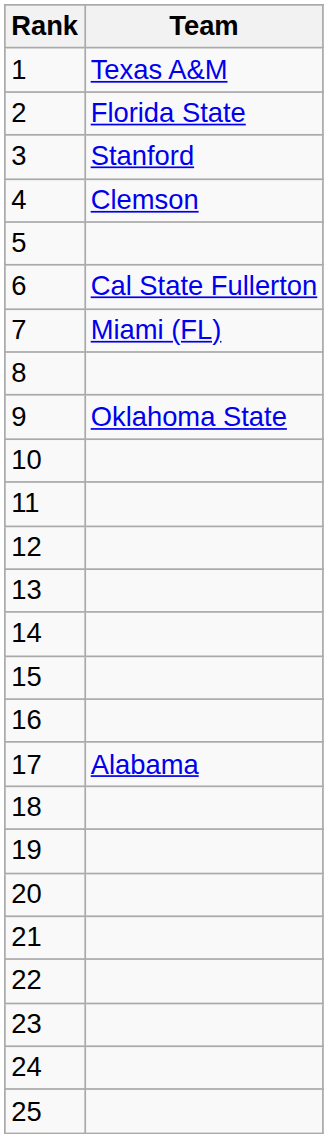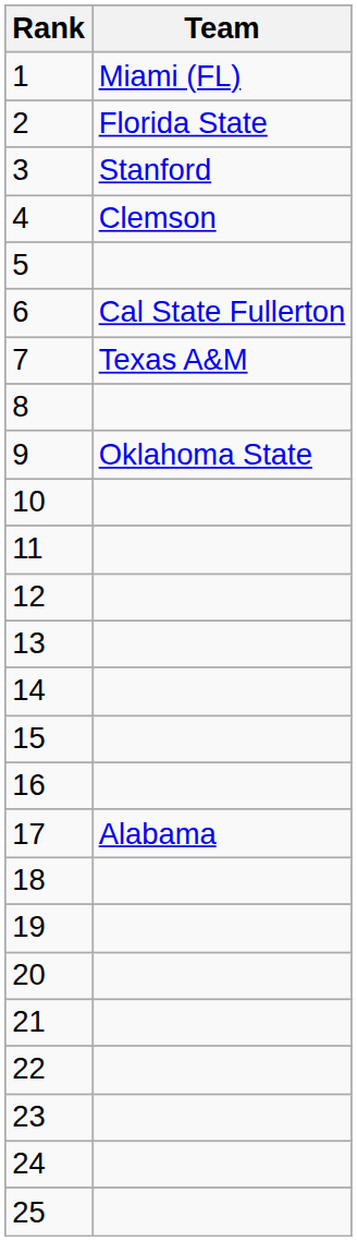 <table class=wikitable>
 <tr>
 <th>Rank</th>
 <th>Team</th>
 </tr>
 <tr>
 <td>1</td>
-<td><a href='#'>Texas A&M</a></td>
+<td><a href='#'>Miami (FL)</a></td>
 </tr>
 <tr>
 <td>2</td>
 <td><a href='#'>Florida State</a></td>
 </tr>
 <tr>
 <td>3</td>
 <td><a href='#'>Stanford</a></td>
 </tr>
 <tr>
 <td>4</td>
 <td><a href='#'>Clemson</a></td>
 </tr>
 <tr>
 <td>5</td>
 <td></td>
 </tr>
 <tr>
 <td>6</td>
 <td><a href='#'>Cal State Fullerton</a></td>
 </tr>
 <tr>
 <td>7</td>
-<td><a href='#'>Miami (FL)</a></td>
+<td><a href='#'>Texas A&M</a></td>
 </tr>
 <tr>
 <td>8</td>
 <td></td>
 </tr>
 <tr>
 <td>9</td>
 <td><a href='#'>Oklahoma State</a></td>
 </tr>
 <tr>
 <td>10</td>
 <td></td>
 </tr>
 <tr>
 <td>11</td>
 <td></td>
 </tr>
 <tr>
 <td>12</td>
 <td></td>
 </tr>
 <tr>
 <td>13</td>
 <td></td>
 </tr>
 <tr>
 <td>14</td>
 <td></td>
 </tr>
 <tr>
 <td>15</td>
 <td></td>
 </tr>
 <tr>
 <td>16</td>
 <td></td>
 </tr>
 <tr>
 <td>17</td>
 <td><a href='#'>Alabama</a></td>
 </tr>
 <tr>
 <td>18</td>
 <td></td>
 </tr>
 <tr>
 <td>19</td>
 <td></td>
 </tr>
 <tr>
 <td>20</td>
 <td></td>
 </tr>
 <tr>
 <td>21</td>
 <td></td>
 </tr>
 <tr>
 <td>22</td>
 <td></td>
 </tr>
 <tr>
 <td>23</td>
 <td></td>
 </tr>
 <tr>
 <td>24</td>
 <td></td>
 </tr>
 <tr>
 <td>25</td>
 <td></td>
 </tr>
 </table>
